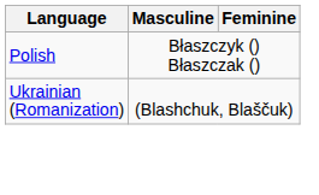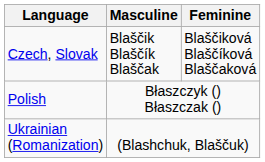 <table class="wikitable">
 <tr>
 <th>Language</th>
 <th>Masculine</th>
 <th>Feminine</th>
+</tr>
+<tr>
+<td><a href='#'>Czech</a>, <a href='#'>Slovak</a></td>
+<td>Blaščik <br> Blaščík <br> Blaščak</td>
+<td>Blaščiková <br> Blaščíková <br>Blaščaková</td>
 </tr>
 <tr>
 <td><a href='#'>Polish</a></td>
 <td colspan=2 align=center>Błaszczyk () <br> Błaszczak ()</td>
 </tr>
 <tr>
 <td><a href='#'>Ukrainian</a> <br>(<a href='#'>Romanization</a>)</td>
 <td colspan=2 align=center><br> (Blashchuk, Blaščuk)</td>
 </tr>
 </table>
